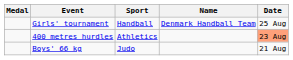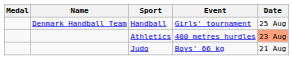 <table class="wikitable sortable" style="font-size:90%">
 <tr>
 <th>Medal</th>
+<th>Name</th>
+<th>Sport</th>
 <th>Event</th>
-<th>Sport</th>
-<th>Name</th>
 <th>Date</th>
 </tr>
 <tr>
 <td></td>
+<td><a href='#'>Denmark Handball Team</a><br> </td>
+<td><a href='#'>Handball</a></td>
 <td><a href='#'>Girls' tournament</a></td>
-<td><a href='#'>Handball</a></td>
-<td><a href='#'>Denmark Handball Team</a><br> </td>
 <td>25 Aug</td>
 </tr>
 <tr>
 <td></td>
+<td></td>
+<td><a href='#'>Athletics</a></td>
 <td><a href='#'>400 metres hurdles</a></td>
-<td><a href='#'>Athletics</a></td>
-<td></td>
 <td style="background: lightsalmon;">23 Aug</td>
 </tr>
 <tr>
 <td></td>
+<td></td>
+<td><a href='#'>Judo</a></td>
 <td><a href='#'>Boys' 66 kg</a></td>
-<td><a href='#'>Judo</a></td>
-<td></td>
 <td>21 Aug</td>
 </tr>
 </table>
